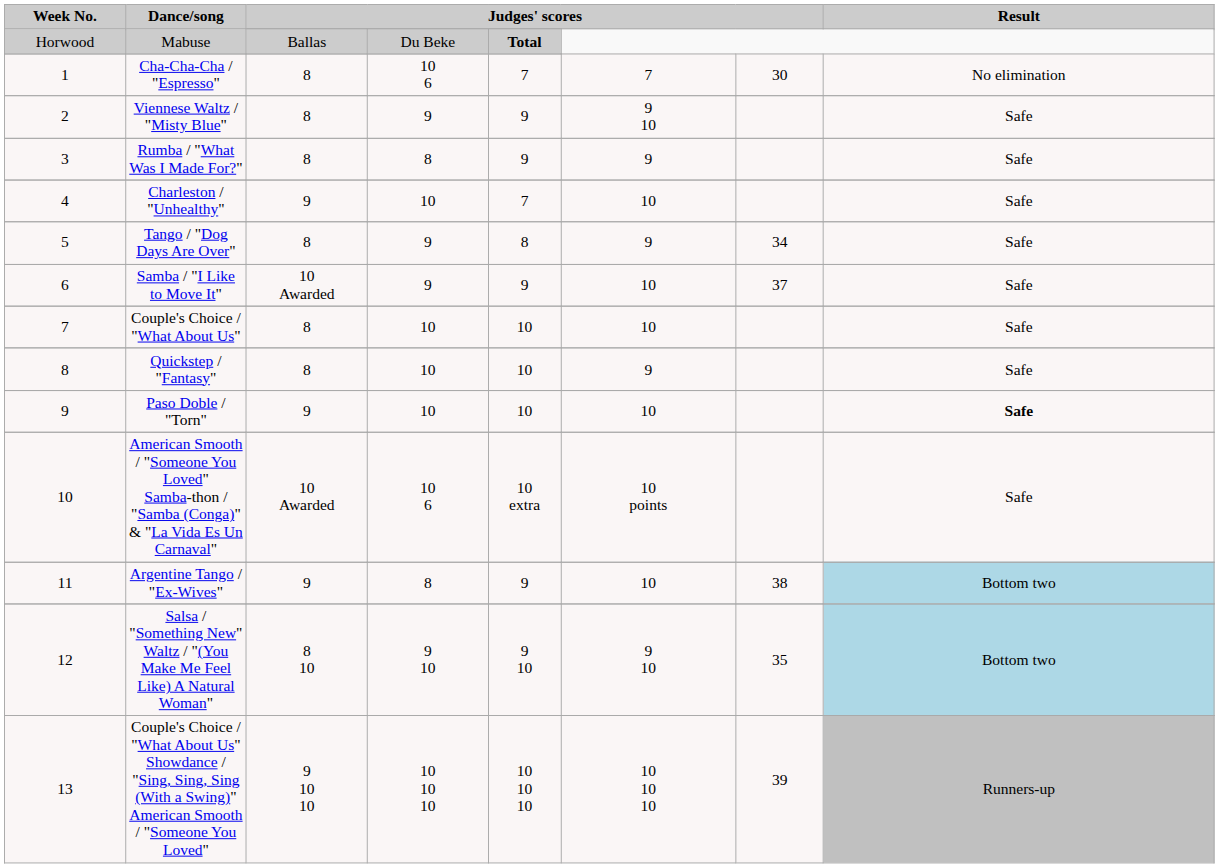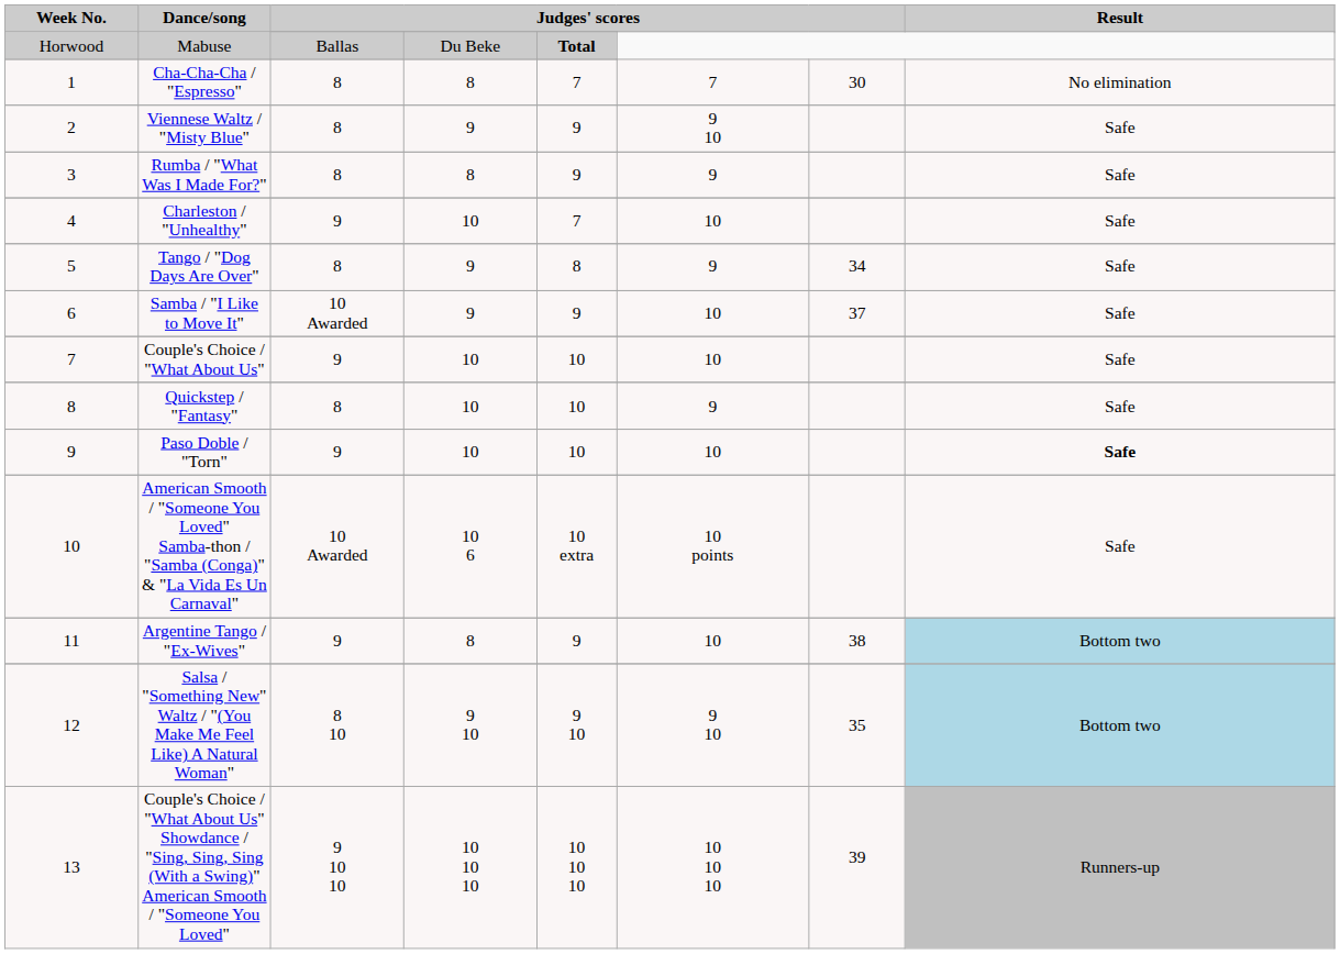 <table | class="wikitable collapsible collapsed">
 <tr>
 <td rowspan="2" bgcolor="CCCCCC" align="Center"><strong>Week No.</strong></td>
 <td rowspan="2" bgcolor="CCCCCC" align="Center"><strong>Dance/song</strong></td>
 <td colspan="5" bgcolor="CCCCCC" align="Center"><strong>Judges' scores</strong></td>
 <td rowspan="2" bgcolor="CCCCCC" align="Center"><strong>Result</strong></td>
 </tr>
 <tr>
 </tr>
 <tr>
 <td bgcolor="CCCCCC" width="10%" align="center">Horwood</td>
 <td bgcolor="CCCCCC" width="10%" align="center">Mabuse</td>
 <td bgcolor="CCCCCC" width="10%" align="center">Ballas</td>
 <td bgcolor="CCCCCC" width="10%" align="center">Du Beke</td>
 <td bgcolor="CCCCCC" width="6%" align="center"><strong>Total</strong></td>
 </tr>
 <tr>
 </tr>
 <tr>
 <td align="center" bgcolor="FAF6F6">1</td>
 <td align="center" bgcolor="FAF6F6"><a href='#'>Cha-Cha-Cha</a> / "<a href='#'>Espresso</a>"</td>
 <td align="center" bgcolor="FAF6F6">8</td>
-<td align="center" bgcolor="FAF6F6">10<br>6</td>
+<td align="center" bgcolor="FAF6F6">8</td>
 <td align="center" bgcolor="FAF6F6">7</td>
 <td align="center" bgcolor="FAF6F6">7</td>
 <td align="center" bgcolor="FAF6F6">30</td>
 <td align="center" bgcolor="FAF6F6">No elimination</td>
 </tr>
 <tr>
 </tr>
 <tr>
 <td align="center" bgcolor="FAF6F6">2</td>
 <td align="center" bgcolor="FAF6F6"><a href='#'>Viennese Waltz</a> / "<a href='#'>Misty Blue</a>"</td>
 <td align="center" bgcolor="FAF6F6">8</td>
 <td align="center" bgcolor="FAF6F6">9</td>
 <td align="center" bgcolor="FAF6F6">9</td>
 <td align="center" bgcolor="FAF6F6">9<br>10</td>
 <td align="center" bgcolor="FAF6F6"></td>
 <td align="center" bgcolor="FAF6F6">Safe</td>
 </tr>
 <tr>
 </tr>
 <tr>
 <td align="center" bgcolor="FAF6F6">3</td>
 <td align="center" bgcolor="FAF6F6"><a href='#'>Rumba</a> / "<a href='#'>What Was I Made For?</a>"</td>
 <td align="center" bgcolor="FAF6F6">8</td>
 <td align="center" bgcolor="FAF6F6">8</td>
 <td align="center" bgcolor="FAF6F6">9</td>
 <td align="center" bgcolor="FAF6F6">9</td>
 <td align="center" bgcolor="FAF6F6"></td>
 <td align="center" bgcolor="FAF6F6">Safe</td>
 </tr>
 <tr>
 </tr>
 <tr>
 <td align="center" bgcolor="FAF6F6">4</td>
 <td align="center" bgcolor="FAF6F6"><a href='#'>Charleston</a> / "<a href='#'>Unhealthy</a>"</td>
 <td align="center" bgcolor="FAF6F6">9</td>
 <td align="center" bgcolor="FAF6F6">10</td>
 <td align="center" bgcolor="FAF6F6">7</td>
 <td align="center" bgcolor="FAF6F6">10</td>
 <td align="center" bgcolor="FAF6F6"></td>
 <td align="center" bgcolor="FAF6F6">Safe</td>
 </tr>
 <tr>
 </tr>
 <tr>
 <td align="center" bgcolor="FAF6F6">5</td>
 <td align="center" bgcolor="FAF6F6"><a href='#'>Tango</a> / "<a href='#'>Dog Days Are Over</a>"</td>
 <td align="center" bgcolor="FAF6F6">8</td>
 <td align="center" bgcolor="FAF6F6">9</td>
 <td align="center" bgcolor="FAF6F6">8</td>
 <td align="center" bgcolor="FAF6F6">9</td>
 <td align="center" bgcolor="FAF6F6">34</td>
 <td align="center" bgcolor="FAF6F6">Safe</td>
 </tr>
 <tr>
 </tr>
 <tr>
 <td align="center" bgcolor="FAF6F6">6</td>
 <td align="center" bgcolor="FAF6F6"><a href='#'>Samba</a> / "<a href='#'>I Like to Move It</a>"</td>
 <td align="center" bgcolor="FAF6F6">10<br>Awarded</td>
 <td align="center" bgcolor="FAF6F6">9</td>
 <td align="center" bgcolor="FAF6F6">9</td>
 <td align="center" bgcolor="FAF6F6">10</td>
 <td align="center" bgcolor="FAF6F6">37</td>
 <td align="center" bgcolor="FAF6F6">Safe</td>
 </tr>
 <tr>
 </tr>
 <tr>
 <td align="center" bgcolor="FAF6F6">7</td>
 <td align="center" bgcolor="FAF6F6">Couple's Choice / "<a href='#'>What About Us</a>"</td>
-<td align="center" bgcolor="FAF6F6">8</td>
+<td align="center" bgcolor="FAF6F6">9</td>
 <td align="center" bgcolor="FAF6F6">10</td>
 <td align="center" bgcolor="FAF6F6">10</td>
 <td align="center" bgcolor="FAF6F6">10</td>
 <td align="center" bgcolor="FAF6F6"></td>
 <td align="center" bgcolor="FAF6F6">Safe</td>
 </tr>
 <tr>
 </tr>
 <tr>
 <td align="center" bgcolor="FAF6F6">8</td>
 <td align="center" bgcolor="FAF6F6"><a href='#'>Quickstep</a> / "<a href='#'>Fantasy</a>"</td>
 <td align="center" bgcolor="FAF6F6">8</td>
 <td align="center" bgcolor="FAF6F6">10</td>
 <td align="center" bgcolor="FAF6F6">10</td>
 <td align="center" bgcolor="FAF6F6">9</td>
 <td align="center" bgcolor="FAF6F6"></td>
 <td align="center" bgcolor="FAF6F6">Safe</td>
 </tr>
 <tr>
 </tr>
 <tr>
 <td align="center" bgcolor="FAF6F6">9</td>
 <td align="center" bgcolor="FAF6F6"><a href='#'>Paso Doble</a> / "Torn"</td>
 <td align="center" bgcolor="FAF6F6">9</td>
 <td align="center" bgcolor="FAF6F6">10</td>
 <td align="center" bgcolor="FAF6F6">10</td>
 <td align="center" bgcolor="FAF6F6">10</td>
 <td align="center" bgcolor="FAF6F6"></td>
 <td align="center" bgcolor="FAF6F6"><strong>Safe</strong></td>
 </tr>
 <tr>
 </tr>
 <tr>
 <td align="center" bgcolor="FAF6F6">10</td>
 <td align="center" bgcolor="FAF6F6"><a href='#'>American Smooth</a> / "<a href='#'>Someone You Loved</a>"<br><a href='#'>Samba</a>-thon / "<a href='#'>Samba (Conga)</a>" & "<a href='#'>La Vida Es Un Carnaval</a>"</td>
 <td align="center" bgcolor="FAF6F6">10<br>Awarded</td>
 <td align="center" bgcolor="FAF6F6">10<br>6</td>
 <td align="center" bgcolor="FAF6F6">10<br>extra</td>
 <td align="center" bgcolor="FAF6F6">10<br>points</td>
 <td align="center" bgcolor="FAF6F6"></td>
 <td align="center" bgcolor="FAF6F6">Safe</td>
 </tr>
 <tr>
 </tr>
 <tr>
 <td align="center" bgcolor="FAF6F6">11</td>
 <td align="center" bgcolor="FAF6F6"><a href='#'>Argentine Tango</a> / "<a href='#'>Ex-Wives</a>"</td>
 <td align="center" bgcolor="FAF6F6">9</td>
 <td align="center" bgcolor="FAF6F6">8</td>
 <td align="center" bgcolor="FAF6F6">9</td>
 <td align="center" bgcolor="FAF6F6">10</td>
 <td align="center" bgcolor="FAF6F6">38</td>
 <td align="center" bgcolor="lightblue">Bottom two</td>
 </tr>
 <tr>
 </tr>
 <tr>
 <td align="center" bgcolor="FAF6F6">12</td>
 <td align="center" bgcolor="FAF6F6"><a href='#'>Salsa</a> / "<a href='#'>Something New</a>"<br><a href='#'>Waltz</a> / "<a href='#'>(You Make Me Feel Like) A Natural Woman</a>"</td>
 <td align="center" bgcolor="FAF6F6">8<br>10</td>
 <td align="center" bgcolor="FAF6F6">9<br>10</td>
 <td align="center" bgcolor="FAF6F6">9<br>10</td>
 <td align="center" bgcolor="FAF6F6">9<br>10</td>
 <td align="center" bgcolor="FAF6F6">35<br></td>
 <td align="center" bgcolor="lightblue">Bottom two</td>
 </tr>
 <tr>
 </tr>
 <tr>
 <td align="center" bgcolor="FAF6F6">13</td>
 <td align="center" bgcolor="FAF6F6">Couple's Choice / "<a href='#'>What About Us</a>"<br><a href='#'>Showdance</a> / "<a href='#'>Sing, Sing, Sing (With a Swing)</a>"<br><a href='#'>American Smooth</a> / "<a href='#'>Someone You Loved</a>"</td>
 <td align="center" bgcolor="FAF6F6">9<br>10<br>10</td>
 <td align="center" bgcolor="FAF6F6">10<br>10<br>10</td>
 <td align="center" bgcolor="FAF6F6">10<br>10<br>10</td>
 <td align="center" bgcolor="FAF6F6">10<br>10<br>10</td>
 <td align="center" bgcolor="FAF6F6">39<br><br></td>
 <td align="center" bgcolor="silver">Runners-up</td>
 </tr>
 </table>
